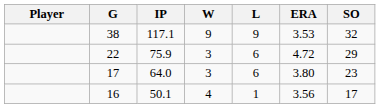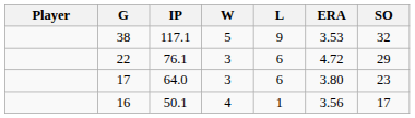 <table class="wikitable sortable">
 <tr>
 <th bgcolor="#DDDDFF" width="16%">Player</th>
 <th bgcolor="#DDDDFF" width="9%">G</th>
 <th bgcolor="#DDDDFF" width="9%">IP</th>
 <th bgcolor="#DDDDFF" width="9%">W</th>
 <th bgcolor="#DDDDFF" width="9%">L</th>
 <th bgcolor="#DDDDFF" width="9%">ERA</th>
 <th bgcolor="#DDDDFF" width="9%">SO</th>
 </tr>
 <tr align="center">
 <td></td>
 <td>38</td>
 <td>117.1</td>
-<td>9</td>
+<td>5</td>
 <td>9</td>
 <td>3.53</td>
 <td>32</td>
 </tr>
 <tr align="center">
 <td></td>
 <td>22</td>
-<td>75.9</td>
+<td>76.1</td>
 <td>3</td>
 <td>6</td>
 <td>4.72</td>
 <td>29</td>
 </tr>
 <tr align="center">
 <td></td>
 <td>17</td>
 <td>64.0</td>
 <td>3</td>
 <td>6</td>
 <td>3.80</td>
 <td>23</td>
 </tr>
 <tr align="center">
 <td></td>
 <td>16</td>
 <td>50.1</td>
 <td>4</td>
 <td>1</td>
 <td>3.56</td>
 <td>17</td>
 </tr>
 </table>
